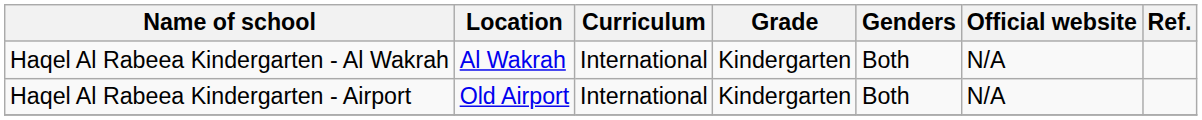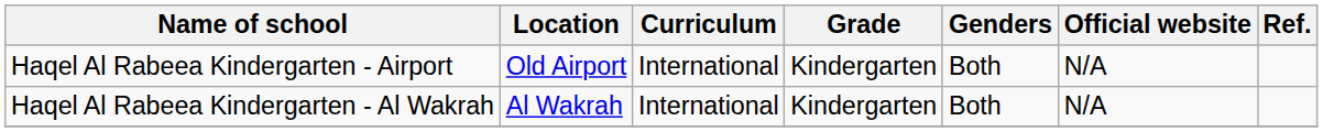 <table class="wikitable">
 <tr>
 <th>Name of school</th>
 <th>Location</th>
 <th>Curriculum</th>
 <th>Grade</th>
 <th>Genders</th>
 <th>Official website</th>
 <th>Ref.</th>
 </tr>
 <tr>
+<td>Haqel Al Rabeea Kindergarten - Airport</td>
+<td><a href='#'>Old Airport</a></td>
+<td>International</td>
+<td>Kindergarten</td>
+<td>Both</td>
+<td>N/A</td>
+<td></td>
+</tr>
+<tr>
 <td>Haqel Al Rabeea Kindergarten - Al Wakrah</td>
 <td><a href='#'>Al Wakrah</a></td>
 <td>International</td>
 <td>Kindergarten</td>
 <td>Both</td>
 <td>N/A</td>
 <td></td>
 </tr>
 <tr>
-<td>Haqel Al Rabeea Kindergarten - Airport</td>
-<td><a href='#'>Old Airport</a></td>
-<td>International</td>
-<td>Kindergarten</td>
-<td>Both</td>
-<td>N/A</td>
-<td></td>
-</tr>
-<tr>
 </tr>
 </table>
